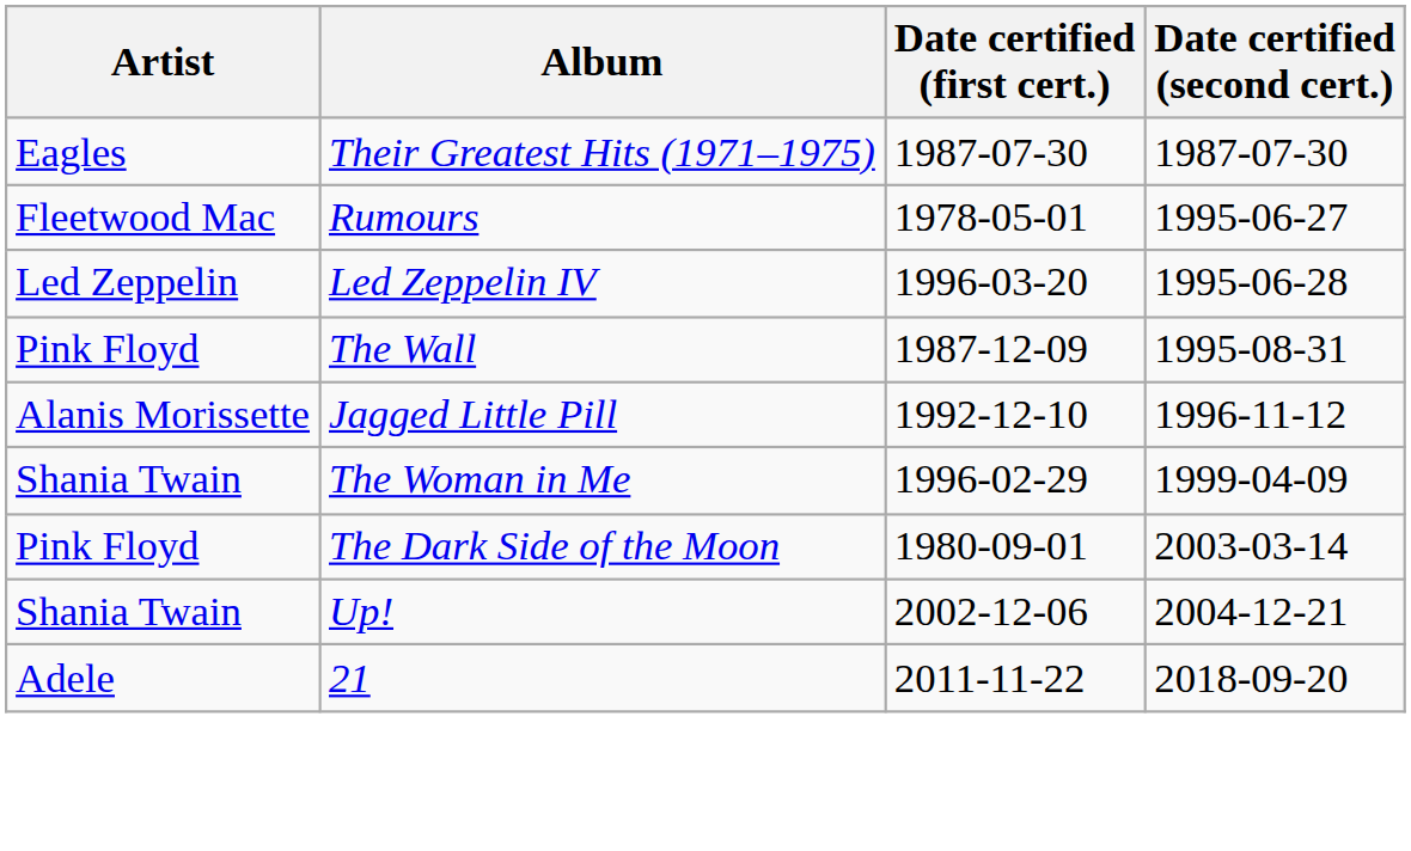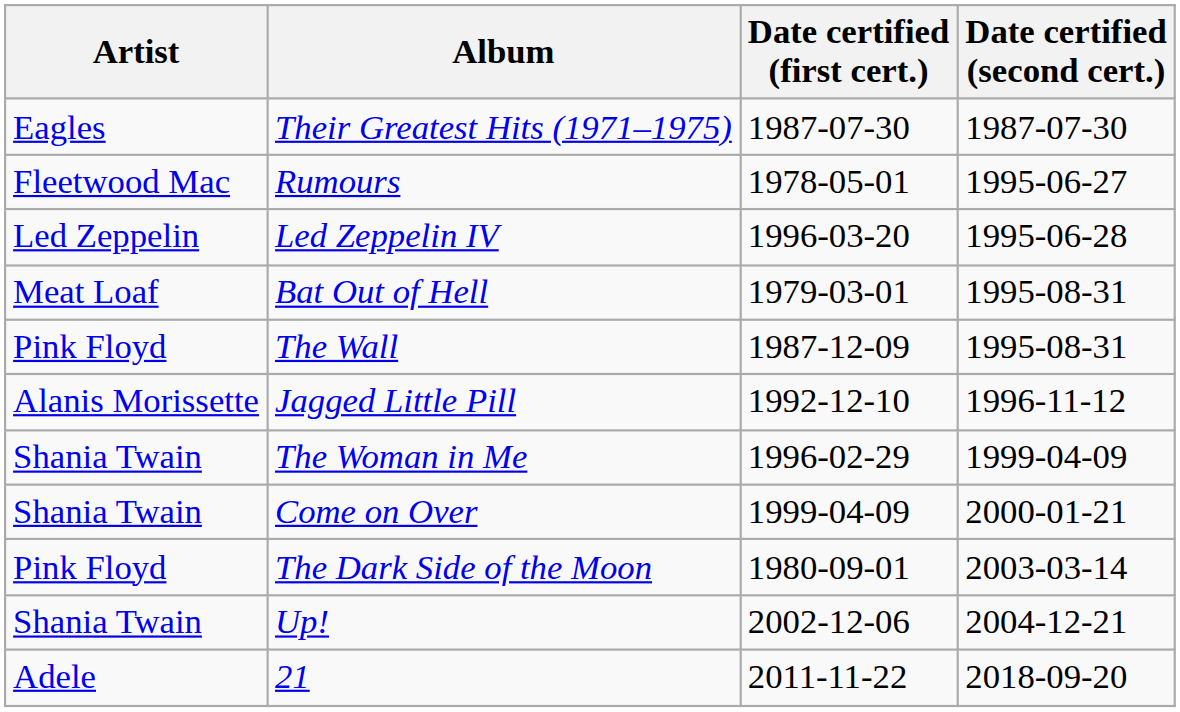 <table class="wikitable sortable">
 <tr>
 <th>Artist</th>
 <th>Album</th>
 <th>Date certified<br>(first cert.)</th>
 <th>Date certified<br>(second cert.)</th>
 </tr>
 <tr>
 <td><a href='#'>Eagles</a></td>
 <td><em><a href='#'>Their Greatest Hits (1971–1975)</a></em></td>
 <td>1987-07-30</td>
 <td>1987-07-30</td>
 </tr>
 <tr>
 <td><a href='#'>Fleetwood Mac</a></td>
 <td><em><a href='#'>Rumours</a></em></td>
 <td>1978-05-01</td>
 <td>1995-06-27</td>
 </tr>
 <tr>
 <td><a href='#'>Led Zeppelin</a></td>
 <td><em><a href='#'>Led Zeppelin IV</a></em></td>
 <td>1996-03-20</td>
 <td>1995-06-28</td>
 </tr>
 <tr>
+<td><a href='#'>Meat Loaf</a></td>
+<td><em><a href='#'>Bat Out of Hell</a></em></td>
+<td>1979-03-01</td>
+<td>1995-08-31</td>
+</tr>
+<tr>
 <td><a href='#'>Pink Floyd</a></td>
 <td><em><a href='#'>The Wall</a></em></td>
 <td>1987-12-09</td>
 <td>1995-08-31</td>
 </tr>
 <tr>
 <td><a href='#'>Alanis Morissette</a></td>
 <td><em><a href='#'>Jagged Little Pill</a></em></td>
 <td>1992-12-10</td>
 <td>1996-11-12</td>
 </tr>
 <tr>
 <td><a href='#'>Shania Twain</a></td>
 <td><em><a href='#'>The Woman in Me</a></em></td>
 <td>1996-02-29</td>
 <td>1999-04-09</td>
+</tr>
+<tr>
+<td><a href='#'>Shania Twain</a></td>
+<td><em><a href='#'>Come on Over</a></em></td>
+<td>1999-04-09</td>
+<td>2000-01-21</td>
 </tr>
 <tr>
 <td><a href='#'>Pink Floyd</a></td>
 <td><em><a href='#'>The Dark Side of the Moon</a></em></td>
 <td>1980-09-01</td>
 <td>2003-03-14</td>
 </tr>
 <tr>
 <td><a href='#'>Shania Twain</a></td>
 <td><em><a href='#'>Up!</a></em></td>
 <td>2002-12-06</td>
 <td>2004-12-21</td>
 </tr>
 <tr>
 <td><a href='#'>Adele</a></td>
 <td><em><a href='#'>21</a></em></td>
 <td>2011-11-22</td>
 <td>2018-09-20</td>
 </tr>
 </table>
